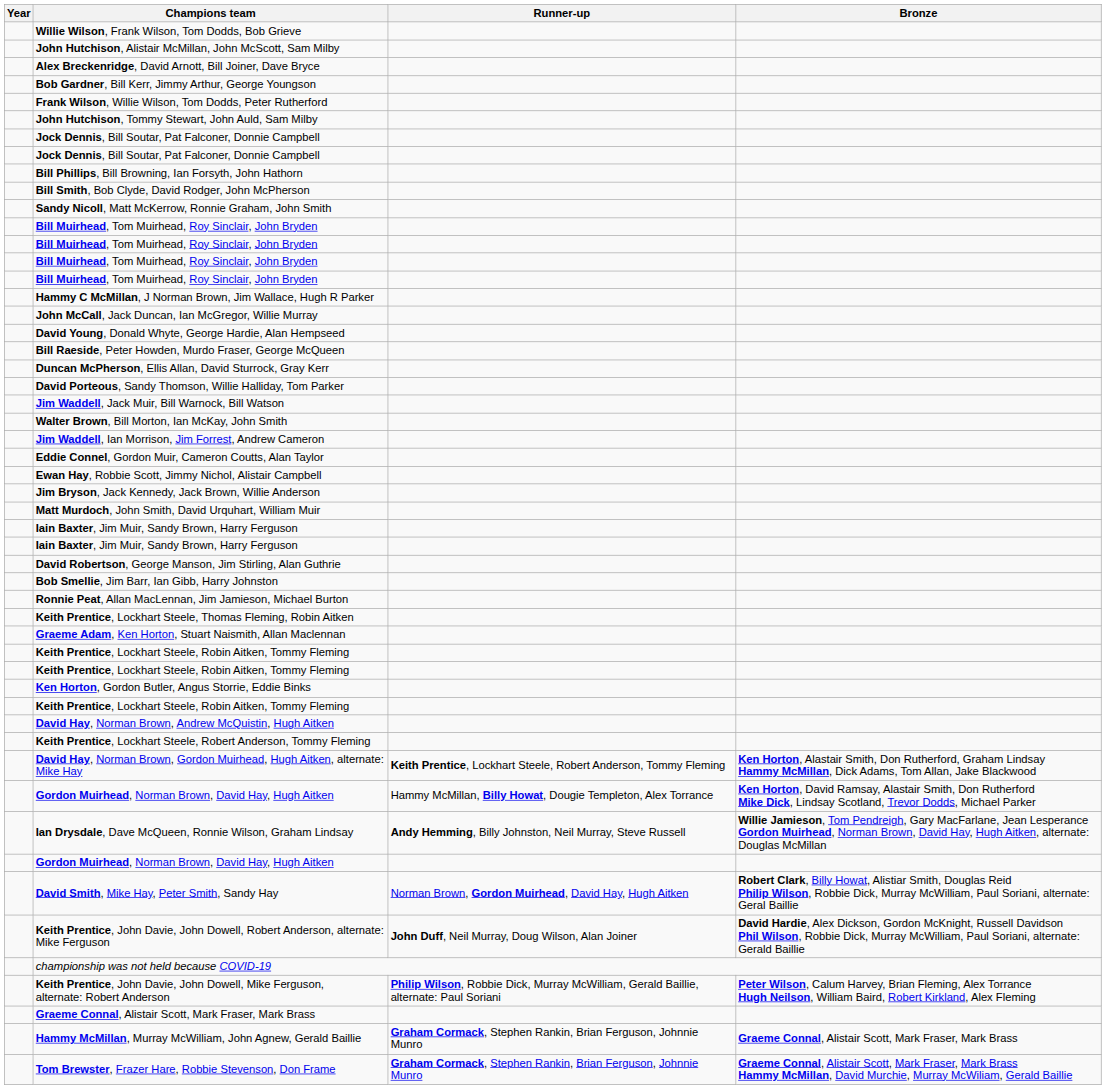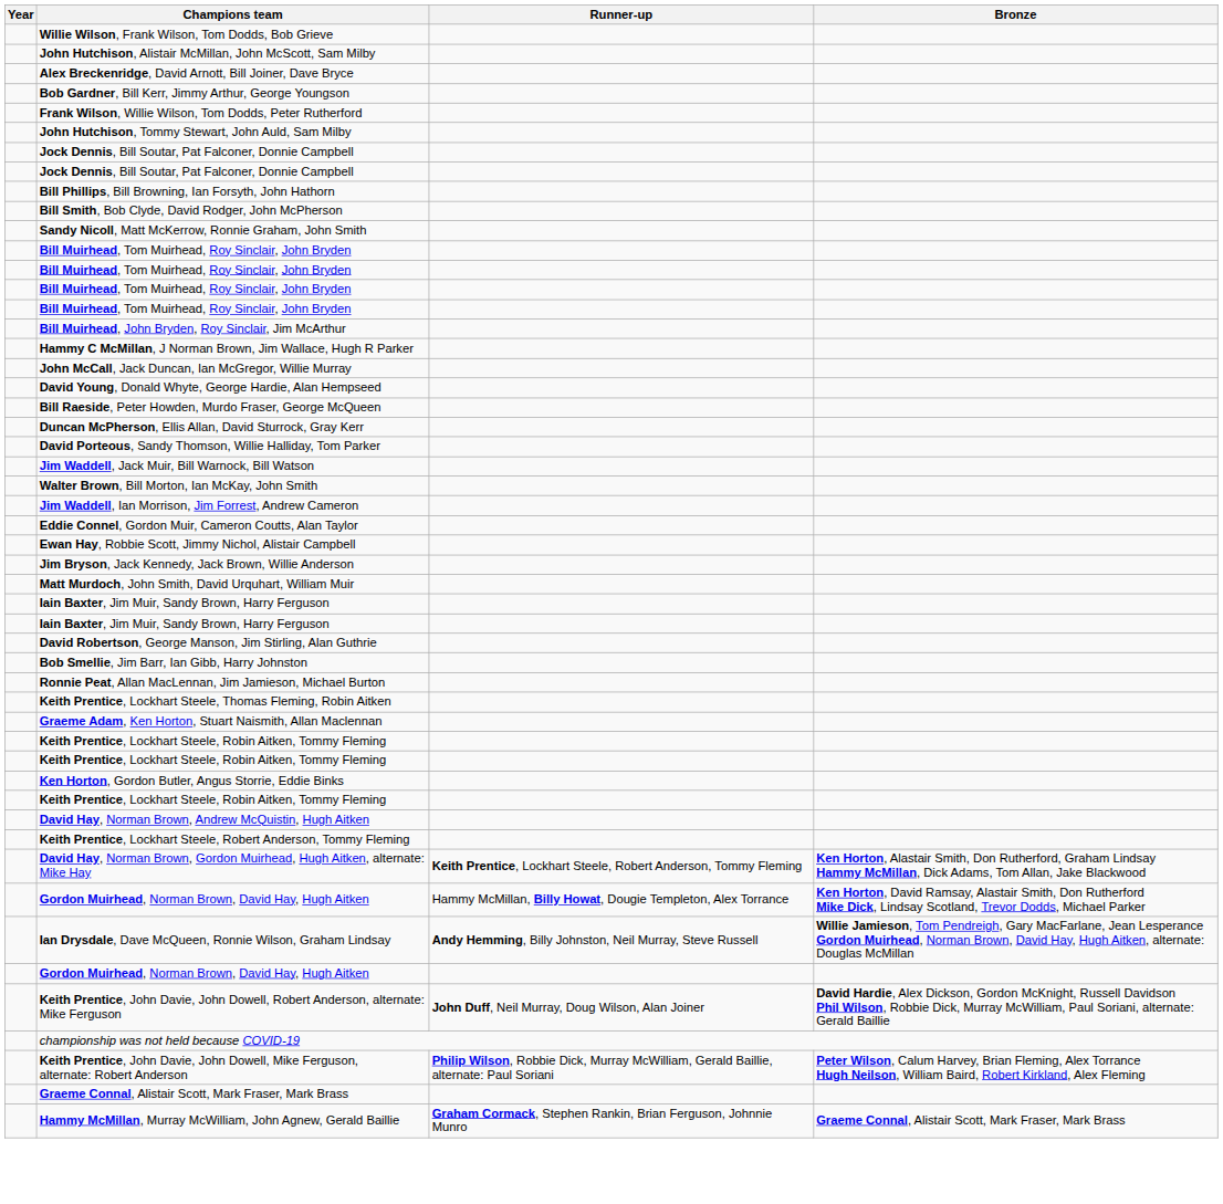 <table class="wikitable">
 <tr>
 <th scope="col">Year</th>
 <th scope="col">Champions team</th>
 <th scope="col">Runner-up</th>
 <th scope="col">Bronze</th>
 </tr>
 <tr>
 <td></td>
 <td><strong>Willie Wilson</strong>, Frank Wilson, Tom Dodds, Bob Grieve</td>
 <td></td>
 <td></td>
 </tr>
 <tr>
 <td></td>
 <td><strong>John Hutchison</strong>, Alistair McMillan, John McScott, Sam Milby</td>
 <td></td>
 <td></td>
 </tr>
 <tr>
 <td></td>
 <td><strong>Alex Breckenridge</strong>, David Arnott, Bill Joiner, Dave Bryce</td>
 <td></td>
 <td></td>
 </tr>
 <tr>
 <td></td>
 <td><strong>Bob Gardner</strong>, Bill Kerr, Jimmy Arthur, George Youngson</td>
 <td></td>
 <td></td>
 </tr>
 <tr>
 <td></td>
 <td><strong>Frank Wilson</strong>, Willie Wilson, Tom Dodds, Peter Rutherford</td>
 <td></td>
 <td></td>
 </tr>
 <tr>
 <td></td>
 <td><strong>John Hutchison</strong>, Tommy Stewart, John Auld, Sam Milby</td>
 <td></td>
 <td></td>
 </tr>
 <tr>
 <td></td>
 <td><strong>Jock Dennis</strong>, Bill Soutar, Pat Falconer, Donnie Campbell</td>
 <td></td>
 <td></td>
 </tr>
 <tr>
 <td></td>
 <td><strong>Jock Dennis</strong>, Bill Soutar, Pat Falconer, Donnie Campbell</td>
 <td></td>
 <td></td>
 </tr>
 <tr>
 <td></td>
 <td><strong>Bill Phillips</strong>, Bill Browning, Ian Forsyth, John Hathorn</td>
 <td></td>
 <td></td>
 </tr>
 <tr>
 <td></td>
 <td><strong>Bill Smith</strong>, Bob Clyde, David Rodger, John McPherson</td>
 <td></td>
 <td></td>
 </tr>
 <tr>
 <td></td>
 <td><strong>Sandy Nicoll</strong>, Matt McKerrow, Ronnie Graham, John Smith</td>
 <td></td>
 <td></td>
 </tr>
 <tr>
 <td></td>
 <td><strong><a href='#'>Bill Muirhead</a></strong>, Tom Muirhead, <a href='#'>Roy Sinclair</a>, <a href='#'>John Bryden</a></td>
 <td></td>
 <td></td>
 </tr>
 <tr>
 <td></td>
 <td><strong><a href='#'>Bill Muirhead</a></strong>, Tom Muirhead, <a href='#'>Roy Sinclair</a>, <a href='#'>John Bryden</a></td>
 <td></td>
 <td></td>
 </tr>
 <tr>
 <td></td>
 <td><strong><a href='#'>Bill Muirhead</a></strong>, Tom Muirhead, <a href='#'>Roy Sinclair</a>, <a href='#'>John Bryden</a></td>
 <td></td>
 <td></td>
 </tr>
 <tr>
 <td></td>
 <td><strong><a href='#'>Bill Muirhead</a></strong>, Tom Muirhead, <a href='#'>Roy Sinclair</a>, <a href='#'>John Bryden</a></td>
+<td></td>
+<td></td>
+</tr>
+<tr>
+<td></td>
+<td><strong><a href='#'>Bill Muirhead</a></strong>, <a href='#'>John Bryden</a>, <a href='#'>Roy Sinclair</a>, Jim McArthur</td>
 <td></td>
 <td></td>
 </tr>
 <tr>
 <td></td>
 <td><strong>Hammy C McMillan</strong>, J Norman Brown, Jim Wallace, Hugh R Parker</td>
 <td></td>
 <td></td>
 </tr>
 <tr>
 <td></td>
 <td><strong>John McCall</strong>, Jack Duncan, Ian McGregor, Willie Murray</td>
 <td></td>
 <td></td>
 </tr>
 <tr>
 <td></td>
 <td><strong>David Young</strong>, Donald Whyte, George Hardie, Alan Hempseed</td>
 <td></td>
 <td></td>
 </tr>
 <tr>
 <td></td>
 <td><strong>Bill Raeside</strong>, Peter Howden, Murdo Fraser, George McQueen</td>
 <td></td>
 <td></td>
 </tr>
 <tr>
 <td></td>
 <td><strong>Duncan McPherson</strong>, Ellis Allan, David Sturrock, Gray Kerr</td>
 <td></td>
 <td></td>
 </tr>
 <tr>
 <td></td>
 <td><strong>David Porteous</strong>, Sandy Thomson, Willie Halliday, Tom Parker</td>
 <td></td>
 <td></td>
 </tr>
 <tr>
 <td></td>
 <td><strong><a href='#'>Jim Waddell</a></strong>, Jack Muir, Bill Warnock, Bill Watson</td>
 <td></td>
 <td></td>
 </tr>
 <tr>
 <td></td>
 <td><strong>Walter Brown</strong>, Bill Morton, Ian McKay, John Smith</td>
 <td></td>
 <td></td>
 </tr>
 <tr>
 <td></td>
 <td><strong><a href='#'>Jim Waddell</a></strong>, Ian Morrison, <a href='#'>Jim Forrest</a>, Andrew Cameron</td>
 <td></td>
 <td></td>
 </tr>
 <tr>
 <td></td>
 <td><strong>Eddie Connel</strong>, Gordon Muir, Cameron Coutts, Alan Taylor</td>
 <td></td>
 <td></td>
 </tr>
 <tr>
 <td></td>
 <td><strong>Ewan Hay</strong>, Robbie Scott, Jimmy Nichol, Alistair Campbell</td>
 <td></td>
 <td></td>
 </tr>
 <tr>
 <td></td>
 <td><strong>Jim Bryson</strong>, Jack Kennedy, Jack Brown, Willie Anderson</td>
 <td></td>
 <td></td>
 </tr>
 <tr>
 <td></td>
 <td><strong>Matt Murdoch</strong>, John Smith, David Urquhart, William Muir</td>
 <td></td>
 <td></td>
 </tr>
 <tr>
 <td></td>
 <td><strong>Iain Baxter</strong>, Jim Muir, Sandy Brown, Harry Ferguson</td>
 <td></td>
 <td></td>
 </tr>
 <tr>
 <td></td>
 <td><strong>Iain Baxter</strong>, Jim Muir, Sandy Brown, Harry Ferguson</td>
 <td></td>
 <td></td>
 </tr>
 <tr>
 <td></td>
 <td><strong>David Robertson</strong>, George Manson, Jim Stirling, Alan Guthrie</td>
 <td></td>
 <td></td>
 </tr>
 <tr>
 <td></td>
 <td><strong>Bob Smellie</strong>, Jim Barr, Ian Gibb, Harry Johnston</td>
 <td></td>
 <td></td>
 </tr>
 <tr>
 <td></td>
 <td><strong>Ronnie Peat</strong>, Allan MacLennan, Jim Jamieson, Michael Burton</td>
 <td></td>
 <td></td>
 </tr>
 <tr>
 <td></td>
 <td><strong>Keith Prentice</strong>, Lockhart Steele, Thomas Fleming, Robin Aitken</td>
 <td></td>
 <td></td>
 </tr>
 <tr>
 <td></td>
 <td><strong><a href='#'>Graeme Adam</a></strong>, <a href='#'>Ken Horton</a>, Stuart Naismith, Allan Maclennan</td>
 <td></td>
 <td></td>
 </tr>
 <tr>
 <td></td>
 <td><strong>Keith Prentice</strong>, Lockhart Steele, Robin Aitken, Tommy Fleming</td>
 <td></td>
 <td></td>
 </tr>
 <tr>
 <td></td>
 <td><strong>Keith Prentice</strong>, Lockhart Steele, Robin Aitken, Tommy Fleming</td>
 <td></td>
 <td></td>
 </tr>
 <tr>
 <td></td>
 <td><strong><a href='#'>Ken Horton</a></strong>, Gordon Butler, Angus Storrie, Eddie Binks</td>
 <td></td>
 <td></td>
 </tr>
 <tr>
 <td></td>
 <td><strong>Keith Prentice</strong>, Lockhart Steele, Robin Aitken, Tommy Fleming</td>
 <td></td>
 <td></td>
 </tr>
 <tr>
 <td></td>
 <td><strong><a href='#'>David Hay</a></strong>, <a href='#'>Norman Brown</a>, <a href='#'>Andrew McQuistin</a>, <a href='#'>Hugh Aitken</a></td>
 <td></td>
 <td></td>
 </tr>
 <tr>
 <td></td>
 <td><strong>Keith Prentice</strong>, Lockhart Steele, Robert Anderson, Tommy Fleming</td>
 <td></td>
 <td></td>
 </tr>
 <tr>
 <td></td>
 <td><strong><a href='#'>David Hay</a></strong>, <a href='#'>Norman Brown</a>, <a href='#'>Gordon Muirhead</a>, <a href='#'>Hugh Aitken</a>, alternate: <a href='#'>Mike Hay</a></td>
 <td><strong>Keith Prentice</strong>, Lockhart Steele, Robert Anderson, Tommy Fleming</td>
 <td><strong><a href='#'>Ken Horton</a></strong>, Alastair Smith, Don Rutherford, Graham Lindsay<br><strong><a href='#'>Hammy McMillan</a></strong>, Dick Adams, Tom Allan, Jake Blackwood</td>
 </tr>
 <tr>
 <td></td>
 <td><strong><a href='#'>Gordon Muirhead</a></strong>, <a href='#'>Norman Brown</a>, <a href='#'>David Hay</a>, <a href='#'>Hugh Aitken</a></td>
 <td>Hammy McMillan, <strong><a href='#'>Billy Howat</a></strong>, Dougie Templeton, Alex Torrance</td>
 <td><strong><a href='#'>Ken Horton</a></strong>, David Ramsay, Alastair Smith, Don Rutherford<br><strong><a href='#'>Mike Dick</a></strong>, Lindsay Scotland, <a href='#'>Trevor Dodds</a>, Michael Parker</td>
 </tr>
 <tr>
 <td></td>
 <td><strong>Ian Drysdale</strong>, Dave McQueen, Ronnie Wilson, Graham Lindsay</td>
 <td><strong>Andy Hemming</strong>, Billy Johnston, Neil Murray, Steve Russell</td>
 <td><strong>Willie Jamieson</strong>, <a href='#'>Tom Pendreigh</a>, Gary MacFarlane, Jean Lesperance<br><strong><a href='#'>Gordon Muirhead</a></strong>, <a href='#'>Norman Brown</a>, <a href='#'>David Hay</a>, <a href='#'>Hugh Aitken</a>, alternate: Douglas McMillan</td>
 </tr>
 <tr>
 <td></td>
 <td><strong><a href='#'>Gordon Muirhead</a></strong>, <a href='#'>Norman Brown</a>, <a href='#'>David Hay</a>, <a href='#'>Hugh Aitken</a></td>
 <td></td>
 <td></td>
 </tr>
 <tr>
 <td></td>
-<td><strong><a href='#'>David Smith</a></strong>, <a href='#'>Mike Hay</a>, <a href='#'>Peter Smith</a>, Sandy Hay</td>
-<td><a href='#'>Norman Brown</a>, <strong><a href='#'>Gordon Muirhead</a></strong>, <a href='#'>David Hay</a>, <a href='#'>Hugh Aitken</a></td>
-<td><strong>Robert Clark</strong>, <a href='#'>Billy Howat</a>, Alistiar Smith, Douglas Reid<br><strong><a href='#'>Philip Wilson</a></strong>, Robbie Dick, Murray McWilliam, Paul Soriani, alternate: Geral Baillie</td>
-</tr>
-<tr>
-<td></td>
 <td><strong>Keith Prentice</strong>, John Davie, John Dowell, Robert Anderson, alternate: Mike Ferguson</td>
 <td><strong>John Duff</strong>, Neil Murray, Doug Wilson, Alan Joiner</td>
 <td><strong>David Hardie</strong>, Alex Dickson, Gordon McKnight, Russell Davidson<br><strong><a href='#'>Phil Wilson</a></strong>, Robbie Dick, Murray McWilliam, Paul Soriani, alternate: Gerald Baillie</td>
 </tr>
 <tr>
 <td></td>
 <td colspan="3"><em>championship was not held because <a href='#'>COVID-19</a></em></td>
 </tr>
 <tr>
 <td></td>
 <td><strong>Keith Prentice</strong>, John Davie, John Dowell, Mike Ferguson, <br> alternate: Robert Anderson</td>
 <td><strong><a href='#'>Philip Wilson</a></strong>, Robbie Dick, Murray McWilliam, Gerald Baillie, alternate: Paul Soriani</td>
 <td><strong><a href='#'>Peter Wilson</a></strong>, Calum Harvey, Brian Fleming, Alex Torrance<br><strong><a href='#'>Hugh Neilson</a></strong>, William Baird, <a href='#'>Robert Kirkland</a>, Alex Fleming</td>
 </tr>
 <tr>
 <td></td>
 <td><strong><a href='#'>Graeme Connal</a></strong>, Alistair Scott, Mark Fraser, Mark Brass</td>
 <td></td>
 <td></td>
 </tr>
 <tr>
 <td></td>
 <td><strong><a href='#'>Hammy McMillan</a></strong>, Murray McWilliam, John Agnew, Gerald Baillie</td>
 <td><strong><a href='#'>Graham Cormack</a></strong>, Stephen Rankin, Brian Ferguson, Johnnie Munro</td>
 <td><strong><a href='#'>Graeme Connal</a></strong>, Alistair Scott, Mark Fraser, Mark Brass</td>
 </tr>
-<tr>
-<td></td>
-<td><strong><a href='#'>Tom Brewster</a></strong>, <a href='#'>Frazer Hare</a>, <a href='#'>Robbie Stevenson</a>, <a href='#'>Don Frame</a></td>
-<td><strong><a href='#'>Graham Cormack</a></strong>, <a href='#'>Stephen Rankin</a>, <a href='#'>Brian Ferguson</a>, <a href='#'>Johnnie Munro</a></td>
-<td><strong><a href='#'>Graeme Connal</a></strong>, <a href='#'>Alistair Scott</a>, <a href='#'>Mark Fraser</a>, <a href='#'>Mark Brass</a><br><strong><a href='#'>Hammy McMillan</a></strong>, <a href='#'>David Murchie</a>, <a href='#'>Murray McWiliam</a>, <a href='#'>Gerald Baillie</a></td>
-</tr>
 </table>
